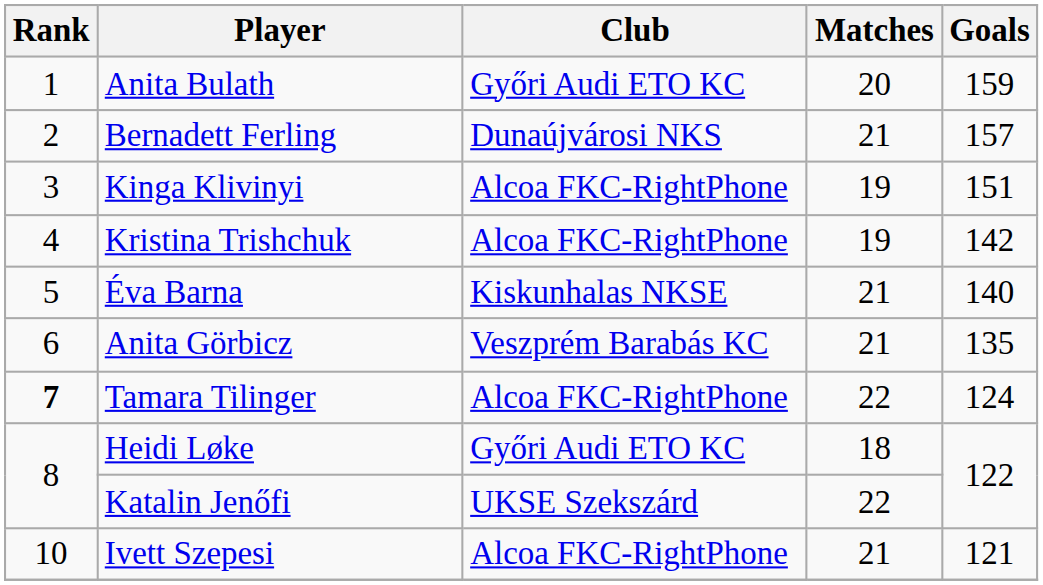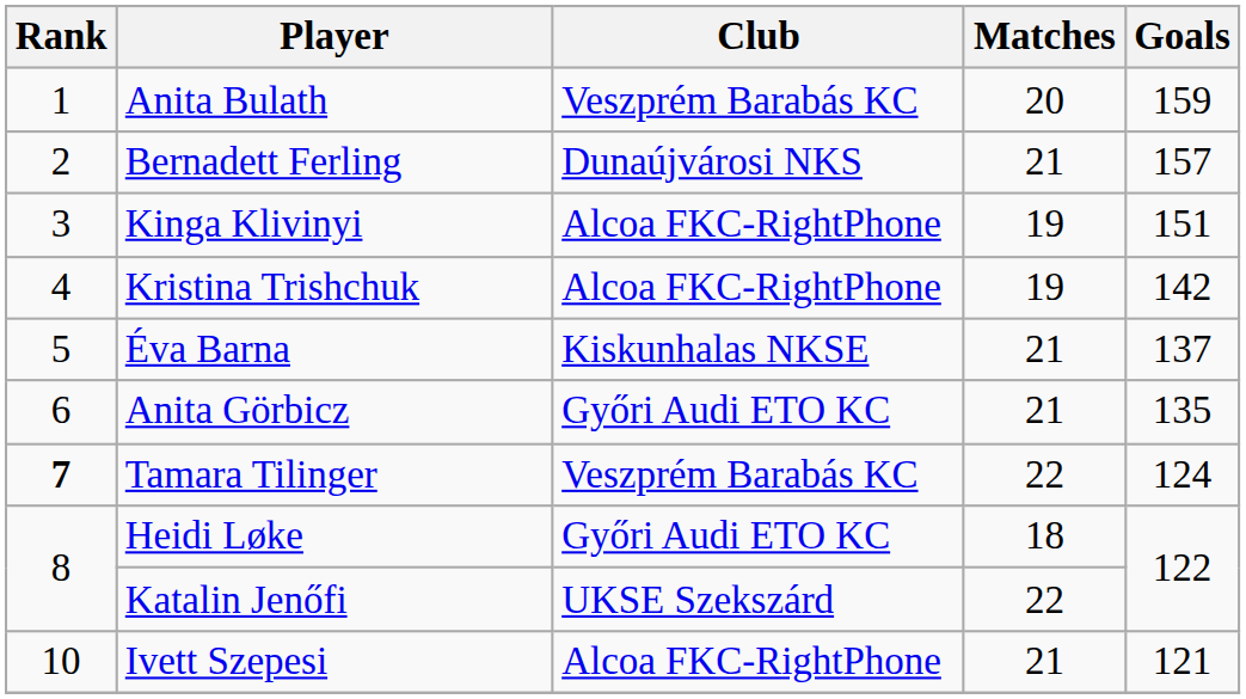 <table class="wikitable" style="text-align:center">
 <tr>
 <th>Rank</th>
 <th>Player</th>
 <th>Club</th>
 <th>Matches</th>
 <th>Goals</th>
 </tr>
 <tr>
 <td>1</td>
 <td align="left" width=170> <a href='#'>Anita Bulath</a></td>
-<td align="left"><a href='#'>Győri Audi ETO KC</a></td>
+<td align="left" width=160><a href='#'>Veszprém Barabás KC</a></td>
 <td>20</td>
 <td>159</td>
 </tr>
 <tr>
 <td>2</td>
 <td align="left"> <a href='#'>Bernadett Ferling</a></td>
 <td align="left"><a href='#'>Dunaújvárosi NKS</a></td>
 <td>21</td>
 <td>157</td>
 </tr>
 <tr>
 <td>3</td>
 <td align="left"> <a href='#'>Kinga Klivinyi</a></td>
 <td align="left"><a href='#'>Alcoa FKC-RightPhone</a></td>
 <td>19</td>
 <td>151</td>
 </tr>
 <tr>
 <td>4</td>
 <td align="left"> <a href='#'>Kristina Trishchuk</a></td>
 <td align="left"><a href='#'>Alcoa FKC-RightPhone</a></td>
 <td>19</td>
 <td>142</td>
 </tr>
 <tr>
 <td>5</td>
 <td align="left"> <a href='#'>Éva Barna</a></td>
 <td align="left"><a href='#'>Kiskunhalas NKSE</a></td>
 <td>21</td>
-<td>140</td>
+<td>137</td>
 </tr>
 <tr>
 <td>6</td>
 <td align="left"> <a href='#'>Anita Görbicz</a></td>
-<td align="left" width=160><a href='#'>Veszprém Barabás KC</a></td>
+<td align="left"><a href='#'>Győri Audi ETO KC</a></td>
 <td>21</td>
 <td>135</td>
 </tr>
 <tr>
 <td><strong>7</strong></td>
 <td align="left"> <a href='#'>Tamara Tilinger</a></td>
-<td align="left"><a href='#'>Alcoa FKC-RightPhone</a></td>
+<td align="left" width=160><a href='#'>Veszprém Barabás KC</a></td>
 <td>22</td>
 <td>124</td>
 </tr>
 <tr>
 <td rowspan=2>8</td>
 <td align="left"> <a href='#'>Heidi Løke</a></td>
 <td align="left"><a href='#'>Győri Audi ETO KC</a></td>
 <td>18</td>
 <td rowspan=2>122</td>
 </tr>
 <tr>
 <td align="left"> <a href='#'>Katalin Jenőfi</a></td>
 <td align="left"><a href='#'>UKSE Szekszárd</a></td>
 <td>22</td>
 </tr>
 <tr>
 <td>10</td>
 <td align="left"> <a href='#'>Ivett Szepesi</a></td>
 <td align="left"><a href='#'>Alcoa FKC-RightPhone</a></td>
 <td>21</td>
 <td>121</td>
 </tr>
 <tr>
 </tr>
 </table>
